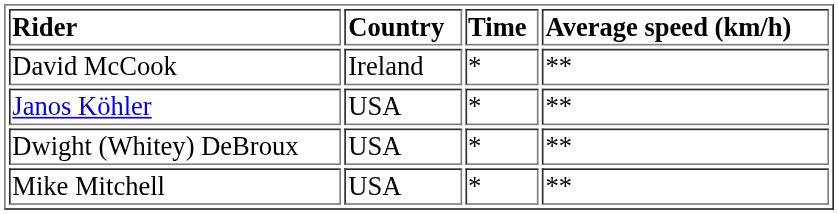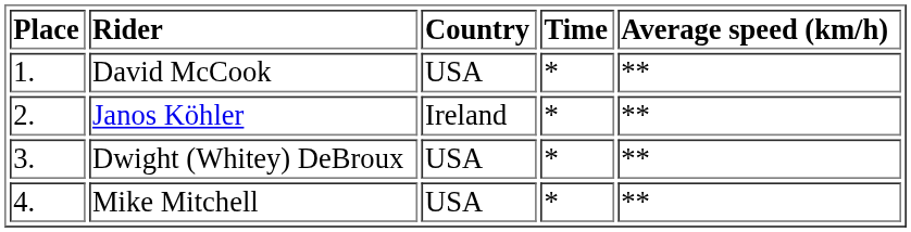 <table border="1"  style="text-align:left; width:500px;">
 <tr>
+<th>Place</th>
 <th>Rider</th>
 <th>Country</th>
 <th>Time</th>
 <th>Average speed (km/h)</th>
 </tr>
 <tr>
+<td>1.</td>
 <td>David McCook</td>
+<td>USA</td>
+<td>*</td>
+<td>**</td>
+</tr>
+<tr>
+<td>2.</td>
+<td><a href='#'>Janos Köhler</a></td>
 <td>Ireland</td>
 <td>*</td>
 <td>**</td>
 </tr>
 <tr>
-<td><a href='#'>Janos Köhler</a></td>
-<td>USA</td>
-<td>*</td>
-<td>**</td>
-</tr>
-<tr>
+<td>3.</td>
 <td>Dwight (Whitey) DeBroux</td>
 <td>USA</td>
 <td>*</td>
 <td>**</td>
 </tr>
 <tr>
+<td>4.</td>
 <td>Mike Mitchell</td>
 <td>USA</td>
 <td>*</td>
 <td>**</td>
 </tr>
 </table>
